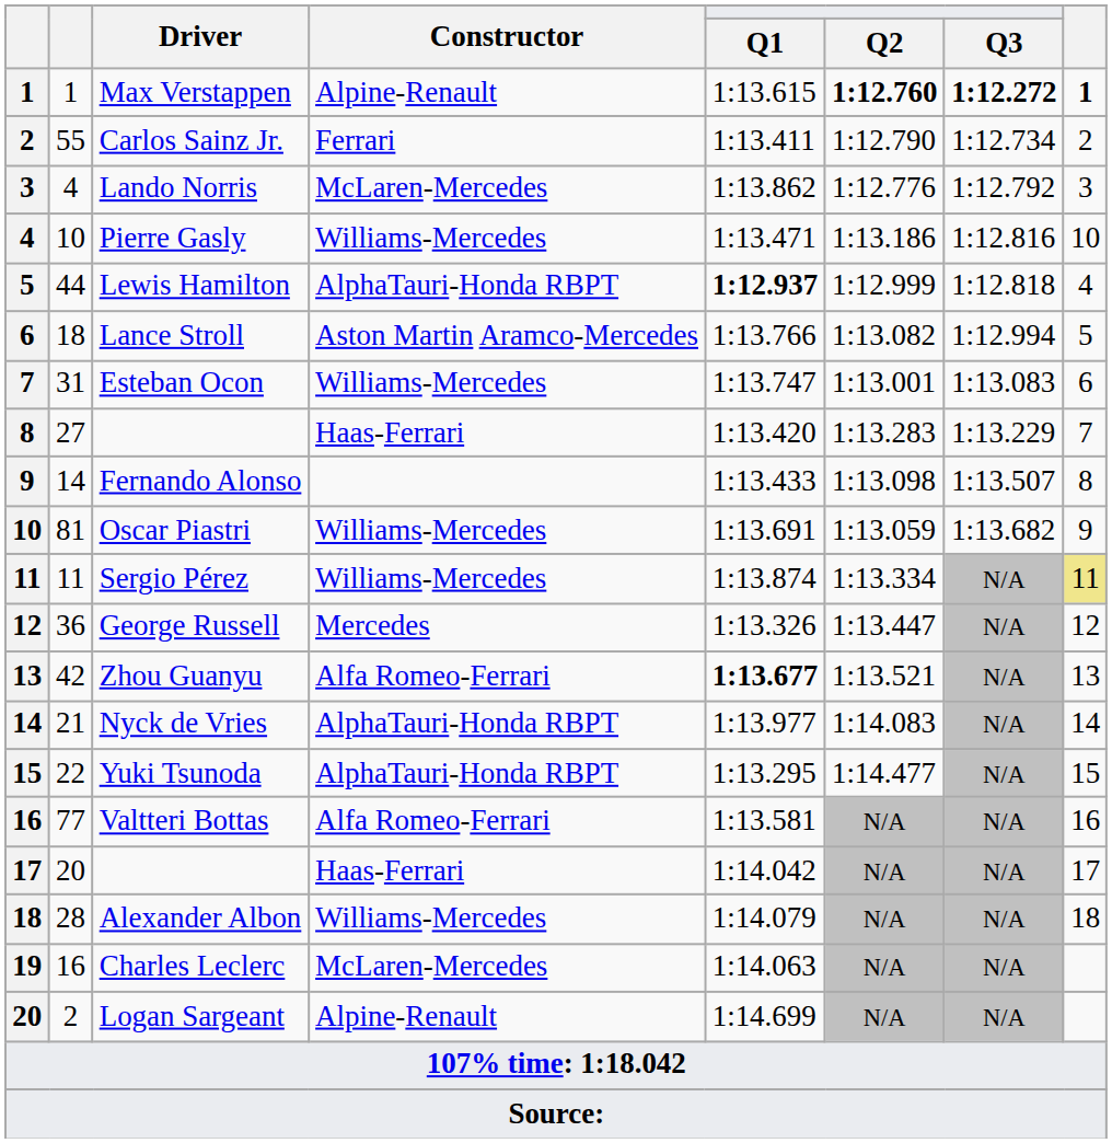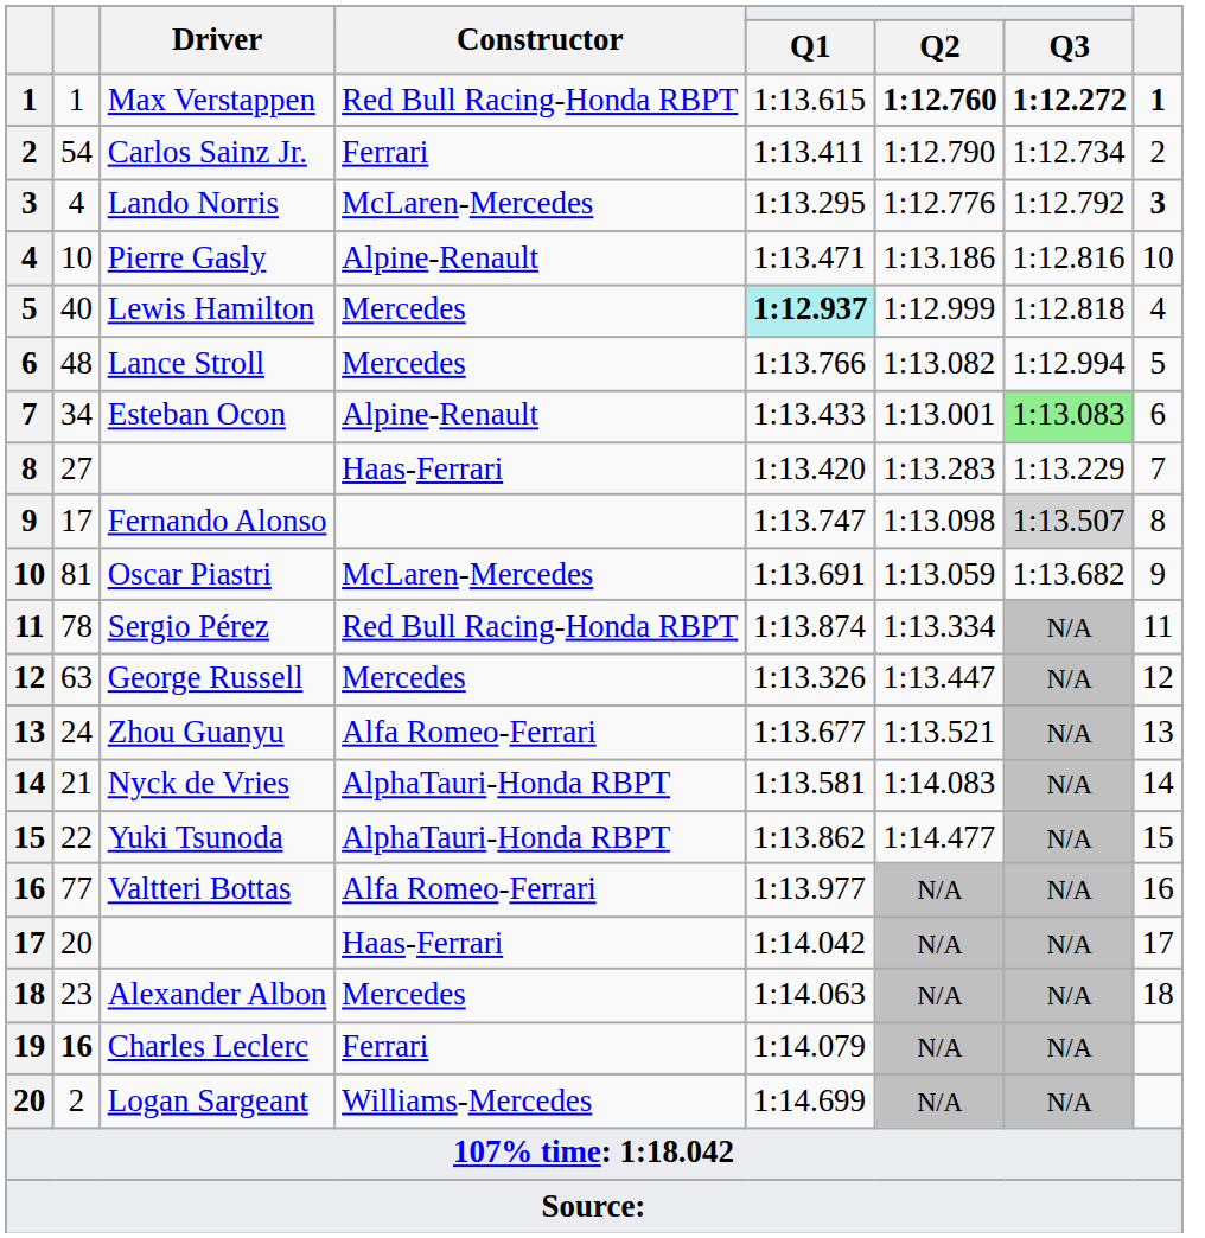 <table class="wikitable sortable" style="font-size: 85%;">
 <tr>
 <th rowspan="2"></th>
 <th rowspan="2"></th>
 <th rowspan="2">Driver</th>
 <th rowspan="2">Constructor</th>
 <th colspan="3" style="background:#eaecf0; text-align:center;"></th>
 <th rowspan="2"></th>
 </tr>
 <tr>
 <th scope="col">Q1</th>
 <th scope="col">Q2</th>
 <th scope="col">Q3</th>
 </tr>
 <tr>
 <th scope="row">1</th>
 <td align="center">1</td>
 <td data-sort-value="ver"> <a href='#'>Max Verstappen</a></td>
-<td><a href='#'>Alpine</a>-<a href='#'>Renault</a></td>
+<td><a href='#'>Red Bull Racing</a>-<a href='#'>Honda RBPT</a></td>
 <td>1:13.615</td>
 <td><strong>1:12.760</strong></td>
 <td><strong>1:12.272</strong></td>
 <td align="center"><strong>1</strong></td>
 </tr>
 <tr>
 <th scope="row">2</th>
-<td align="center">55</td>
+<td align="center">54</td>
 <td data-sort-value="sai"> <a href='#'>Carlos Sainz Jr.</a></td>
 <td><a href='#'>Ferrari</a></td>
 <td>1:13.411</td>
 <td>1:12.790</td>
 <td>1:12.734</td>
 <td align="center">2</td>
 </tr>
 <tr>
 <th scope="row">3</th>
 <td align="center">4</td>
 <td data-sort-value="nor"> <a href='#'>Lando Norris</a></td>
 <td><a href='#'>McLaren</a>-<a href='#'>Mercedes</a></td>
-<td>1:13.862</td>
+<td>1:13.295</td>
 <td>1:12.776</td>
 <td>1:12.792</td>
-<td align="center">3</td>
+<td align="center"><strong>3</strong></td>
 </tr>
 <tr>
 <th scope="row">4</th>
 <td align="center">10</td>
 <td data-sort-value="gas"> <a href='#'>Pierre Gasly</a></td>
-<td><a href='#'>Williams</a>-<a href='#'>Mercedes</a></td>
+<td><a href='#'>Alpine</a>-<a href='#'>Renault</a></td>
 <td>1:13.471</td>
 <td>1:13.186</td>
 <td>1:12.816</td>
 <td align="center">10</td>
 </tr>
 <tr>
 <th scope="row">5</th>
-<td align="center">44</td>
+<td align="center">40</td>
 <td data-sort-value="ham"> <a href='#'>Lewis Hamilton</a></td>
-<td><a href='#'>AlphaTauri</a>-<a href='#'>Honda RBPT</a></td>
-<td><strong>1:12.937</strong></td>
+<td><a href='#'>Mercedes</a></td>
+<td style="background: paleturquoise;"><strong>1:12.937</strong></td>
 <td>1:12.999</td>
 <td>1:12.818</td>
 <td align="center">4</td>
 </tr>
 <tr>
 <th scope="row">6</th>
-<td align="center">18</td>
+<td align="center">48</td>
 <td data-sort-value="str"> <a href='#'>Lance Stroll</a></td>
-<td><a href='#'>Aston Martin</a> <a href='#'>Aramco</a>-<a href='#'>Mercedes</a></td>
+<td><a href='#'>Mercedes</a></td>
 <td>1:13.766</td>
 <td>1:13.082</td>
 <td>1:12.994</td>
 <td align="center">5</td>
 </tr>
 <tr>
 <th scope="row">7</th>
-<td align="center">31</td>
+<td align="center">34</td>
 <td data-sort-value="oco"> <a href='#'>Esteban Ocon</a></td>
-<td><a href='#'>Williams</a>-<a href='#'>Mercedes</a></td>
-<td>1:13.747</td>
+<td><a href='#'>Alpine</a>-<a href='#'>Renault</a></td>
+<td>1:13.433</td>
 <td>1:13.001</td>
-<td>1:13.083</td>
+<td style="background: lightgreen;">1:13.083</td>
 <td align="center">6</td>
 </tr>
 <tr>
 <th scope="row">8</th>
 <td align="center">27</td>
 <td data-sort-value="hul"></td>
 <td><a href='#'>Haas</a>-<a href='#'>Ferrari</a></td>
 <td>1:13.420</td>
 <td>1:13.283</td>
 <td>1:13.229</td>
 <td align="center">7</td>
 </tr>
 <tr>
 <th scope="row">9</th>
-<td align="center">14</td>
+<td align="center">17</td>
 <td data-sort-value="alo"> <a href='#'>Fernando Alonso</a></td>
 <td></td>
-<td>1:13.433</td>
+<td>1:13.747</td>
 <td>1:13.098</td>
-<td>1:13.507</td>
+<td style="background: lightgrey;">1:13.507</td>
 <td align="center">8</td>
 </tr>
 <tr>
 <th scope="row">10</th>
 <td align="center">81</td>
 <td data-sort-value="pia"> <a href='#'>Oscar Piastri</a></td>
-<td><a href='#'>Williams</a>-<a href='#'>Mercedes</a></td>
+<td><a href='#'>McLaren</a>-<a href='#'>Mercedes</a></td>
 <td>1:13.691</td>
 <td>1:13.059</td>
 <td>1:13.682</td>
 <td align="center">9</td>
 </tr>
 <tr>
 <th scope="row">11</th>
-<td align="center">11</td>
+<td align="center">78</td>
 <td data-sort-value="per"> <a href='#'>Sergio Pérez</a></td>
-<td><a href='#'>Williams</a>-<a href='#'>Mercedes</a></td>
+<td><a href='#'>Red Bull Racing</a>-<a href='#'>Honda RBPT</a></td>
 <td>1:13.874</td>
 <td>1:13.334</td>
 <td data-sort-value="15" align="center" style="background: silver"><small>N/A</small></td>
-<td align="center" style="background: khaki;">11</td>
+<td align="center">11</td>
 </tr>
 <tr>
 <th scope="row">12</th>
-<td align="center">36</td>
+<td align="center">63</td>
 <td data-sort-value="rus"> <a href='#'>George Russell</a></td>
 <td><a href='#'>Mercedes</a></td>
 <td>1:13.326</td>
 <td>1:13.447</td>
 <td data-sort-value="16" align="center" style="background: silver"><small>N/A</small></td>
 <td align="center">12</td>
 </tr>
 <tr>
 <th scope="row">13</th>
-<td align="center">42</td>
+<td align="center">24</td>
 <td data-sort-value="zho"> <a href='#'>Zhou Guanyu</a></td>
 <td><a href='#'>Alfa Romeo</a>-<a href='#'>Ferrari</a></td>
-<td><strong>1:13.677</strong></td>
+<td>1:13.677</td>
 <td>1:13.521</td>
 <td data-sort-value="16" align="center" style="background: silver"><small>N/A</small></td>
 <td align="center">13</td>
 </tr>
 <tr>
 <th scope="row">14</th>
 <td align="center">21</td>
 <td data-sort-value="dev"> <a href='#'>Nyck de Vries</a></td>
 <td><a href='#'>AlphaTauri</a>-<a href='#'>Honda RBPT</a></td>
-<td>1:13.977</td>
+<td>1:13.581</td>
 <td>1:14.083</td>
 <td data-sort-value="20" align="center" style="background: silver"><small>N/A</small></td>
 <td align="center">14</td>
 </tr>
 <tr>
 <th scope="row">15</th>
 <td align="center">22</td>
 <td data-sort-value="tsu"> <a href='#'>Yuki Tsunoda</a></td>
 <td><a href='#'>AlphaTauri</a>-<a href='#'>Honda RBPT</a></td>
-<td>1:13.295</td>
+<td>1:13.862</td>
 <td>1:14.477</td>
 <td data-sort-value="15" align="center" style="background: silver"><small>N/A</small></td>
 <td align="center">15</td>
 </tr>
 <tr>
 <th scope="row">16</th>
 <td align="center">77</td>
 <td data-sort-value="bot"> <a href='#'>Valtteri Bottas</a></td>
 <td><a href='#'>Alfa Romeo</a>-<a href='#'>Ferrari</a></td>
-<td>1:13.581</td>
+<td>1:13.977</td>
 <td data-sort-value="15" align="center" style="background: silver"><small>N/A</small></td>
 <td data-sort-value="15" align="center" style="background: silver"><small>N/A</small></td>
 <td align="center">16</td>
 </tr>
 <tr>
 <th scope="row">17</th>
 <td align="center">20</td>
 <td data-sort-value="mag"></td>
 <td><a href='#'>Haas</a>-<a href='#'>Ferrari</a></td>
 <td>1:14.042</td>
 <td data-sort-value="17" align="center" style="background: silver"><small>N/A</small></td>
 <td data-sort-value="17" align="center" style="background: silver"><small>N/A</small></td>
 <td align="center">17</td>
 </tr>
 <tr>
 <th scope="row">18</th>
-<td align="center">28</td>
+<td align="center">23</td>
 <td data-sort-value="alb"> <a href='#'>Alexander Albon</a></td>
-<td><a href='#'>Williams</a>-<a href='#'>Mercedes</a></td>
-<td>1:14.079</td>
+<td><a href='#'>Mercedes</a></td>
+<td>1:14.063</td>
 <td data-sort-value="13" align="center" style="background: silver"><small>N/A</small></td>
 <td data-sort-value="13" align="center" style="background: silver"><small>N/A</small></td>
 <td align="center">18</td>
 </tr>
 <tr>
 <th scope="row">19</th>
-<td align="center">16</td>
+<td align="center"><strong>16</strong></td>
 <td data-sort-value="lec"> <a href='#'>Charles Leclerc</a></td>
-<td><a href='#'>McLaren</a>-<a href='#'>Mercedes</a></td>
-<td>1:14.063</td>
+<td><a href='#'>Ferrari</a></td>
+<td>1:14.079</td>
 <td data-sort-value="15" align="center" style="background: silver"><small>N/A</small></td>
 <td data-sort-value="15" align="center" style="background: silver"><small>N/A</small></td>
 <td align="center"></td>
 </tr>
 <tr>
 <th scope="row">20</th>
 <td align="center">2</td>
 <td data-sort-value="sar"> <a href='#'>Logan Sargeant</a></td>
-<td><a href='#'>Alpine</a>-<a href='#'>Renault</a></td>
+<td><a href='#'>Williams</a>-<a href='#'>Mercedes</a></td>
 <td>1:14.699</td>
 <td data-sort-value="15" align="center" style="background: silver"><small>N/A</small></td>
 <td data-sort-value="15" align="center" style="background: silver"><small>N/A</small></td>
 <td align="center"></td>
 </tr>
 <tr class="sortbottom">
 <td colspan="8" style="background-color:#eaecf0;text-align:center"><strong><a href='#'>107% time</a>: 1:18.042</strong></td>
 </tr>
 <tr class="sortbottom">
 <td colspan="8" style="background-color:#eaecf0;text-align:center"><strong>Source:</strong></td>
 </tr>
 </table>
